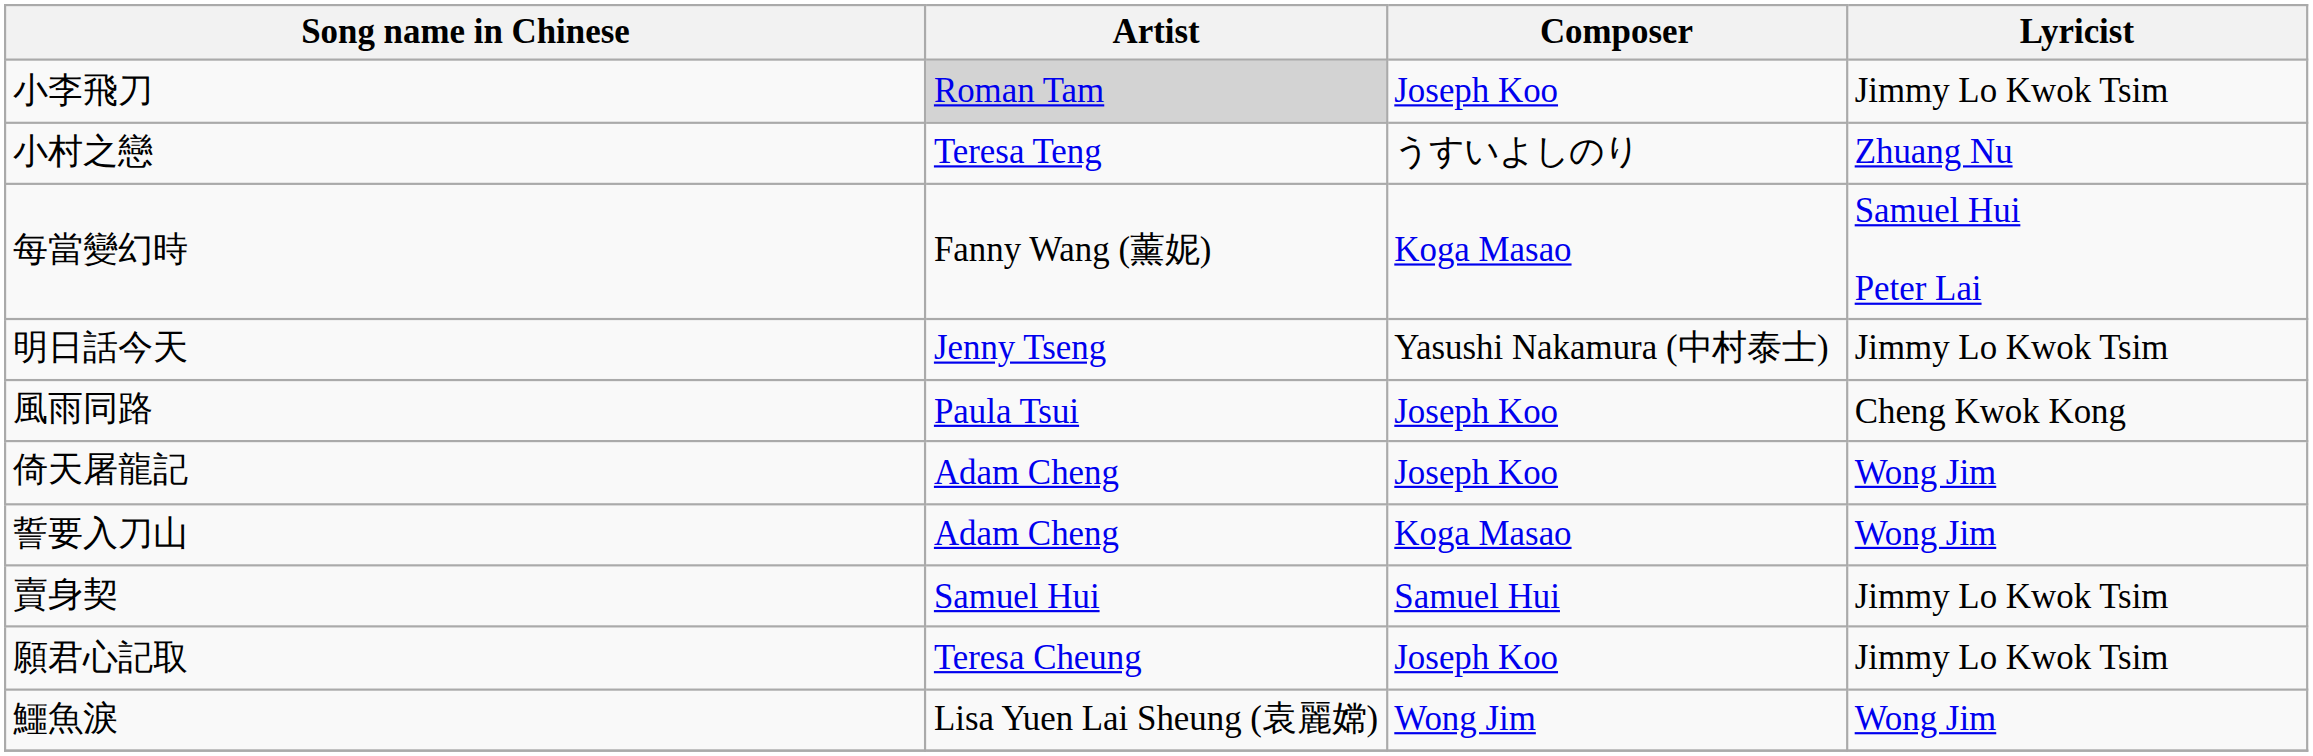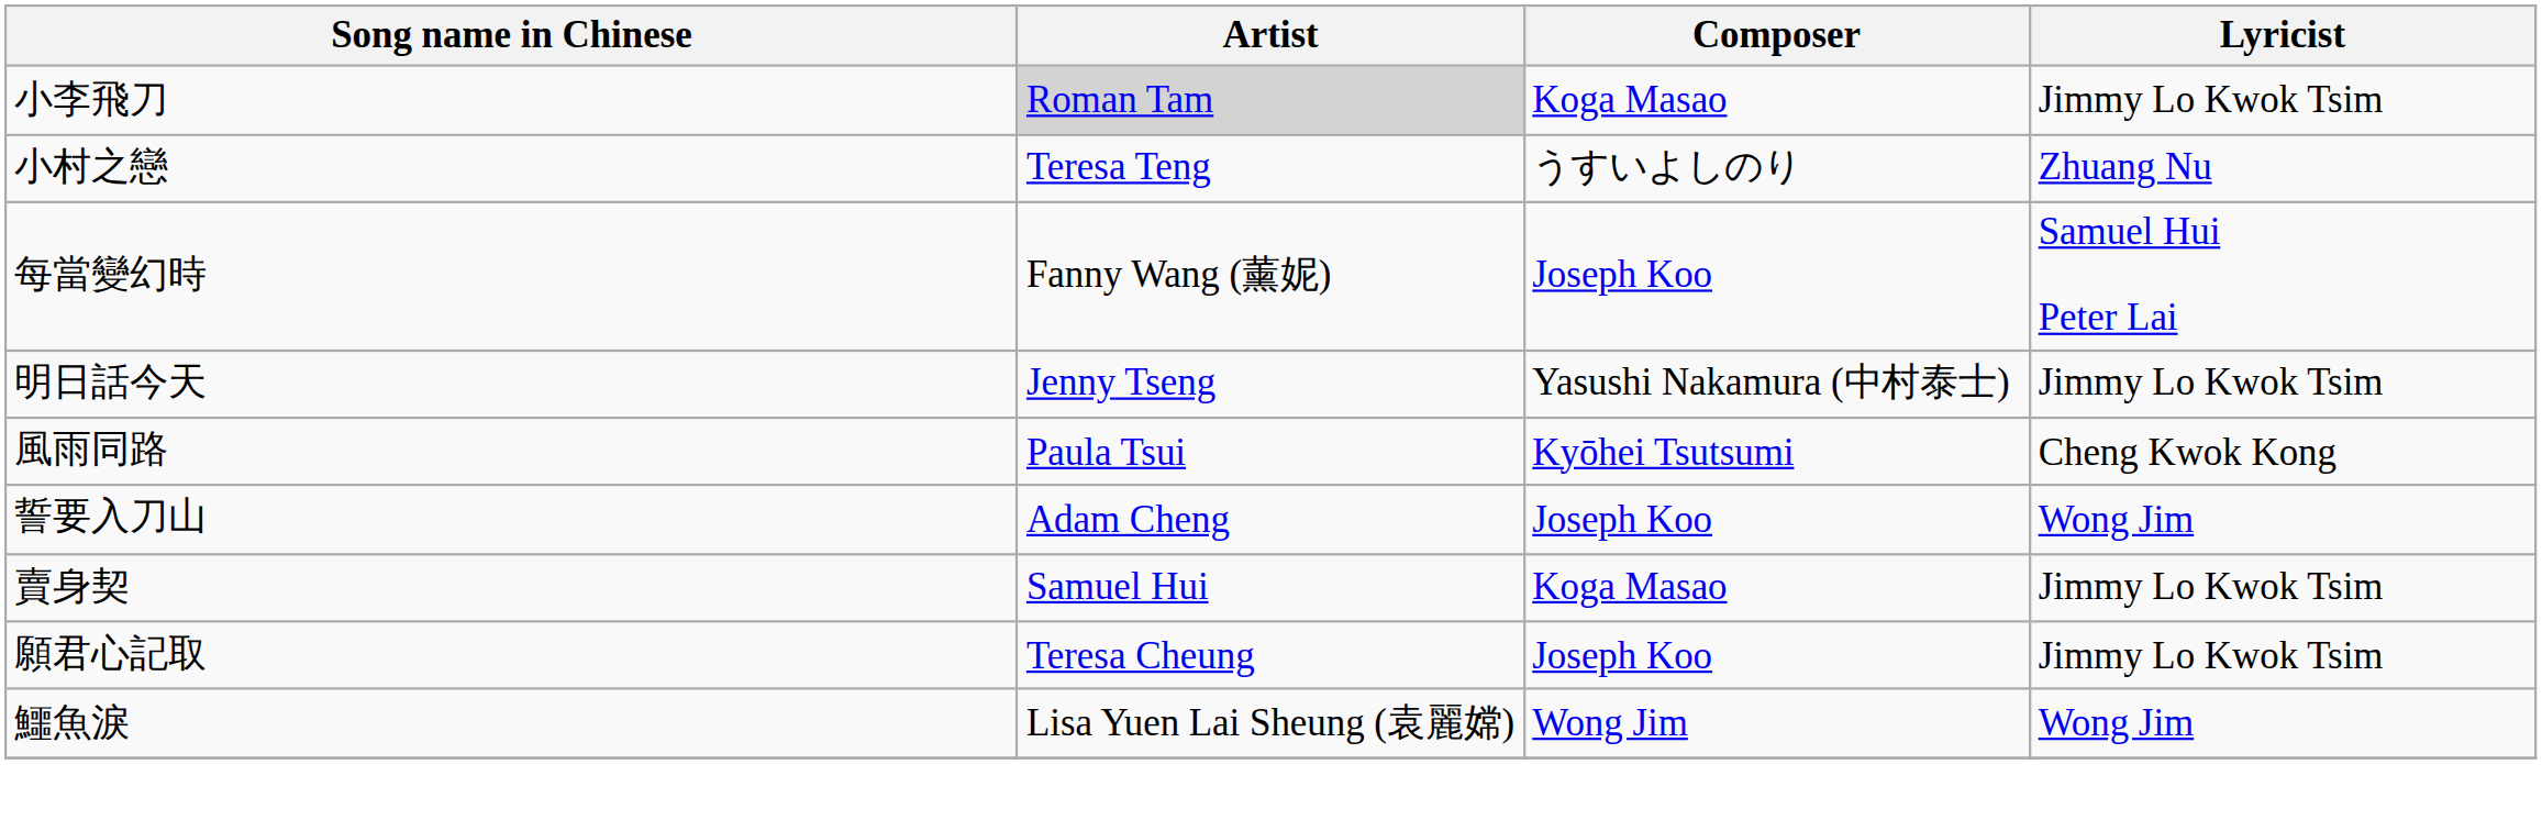 <table class="wikitable">
 <tr>
 <th width=40%>Song name in Chinese</th>
 <th width=20%>Artist</th>
 <th width=20%>Composer</th>
 <th width=20%>Lyricist</th>
 </tr>
 <tr>
 <td>小李飛刀</td>
 <td style="background: lightgrey;"><a href='#'>Roman Tam</a></td>
-<td><a href='#'>Joseph Koo</a></td>
+<td><a href='#'>Koga Masao</a></td>
 <td>Jimmy Lo Kwok Tsim</td>
 </tr>
 <tr>
 <td>小村之戀</td>
 <td><a href='#'>Teresa Teng</a></td>
 <td>うすいよしのり</td>
 <td><a href='#'>Zhuang Nu</a></td>
 </tr>
 <tr>
 <td>每當變幻時</td>
 <td>Fanny Wang (薰妮)</td>
-<td><a href='#'>Koga Masao</a></td>
+<td><a href='#'>Joseph Koo</a></td>
 <td><a href='#'>Samuel Hui</a><br><br><a href='#'>Peter Lai</a></td>
 </tr>
 <tr>
 <td>明日話今天</td>
 <td><a href='#'>Jenny Tseng</a></td>
 <td>Yasushi Nakamura (中村泰士)</td>
 <td>Jimmy Lo Kwok Tsim</td>
 </tr>
 <tr>
 <td>風雨同路</td>
 <td><a href='#'>Paula Tsui</a></td>
-<td><a href='#'>Joseph Koo</a></td>
+<td><a href='#'>Kyōhei Tsutsumi</a></td>
 <td>Cheng Kwok Kong</td>
 </tr>
 <tr>
-<td>倚天屠龍記</td>
+<td>誓要入刀山</td>
 <td><a href='#'>Adam Cheng</a></td>
 <td><a href='#'>Joseph Koo</a></td>
 <td><a href='#'>Wong Jim</a></td>
 </tr>
 <tr>
-<td>誓要入刀山</td>
-<td><a href='#'>Adam Cheng</a></td>
-<td><a href='#'>Koga Masao</a></td>
-<td><a href='#'>Wong Jim</a></td>
-</tr>
-<tr>
 <td>賣身契</td>
 <td><a href='#'>Samuel Hui</a></td>
-<td><a href='#'>Samuel Hui</a></td>
+<td><a href='#'>Koga Masao</a></td>
 <td>Jimmy Lo Kwok Tsim</td>
 </tr>
 <tr>
 <td>願君心記取</td>
 <td><a href='#'>Teresa Cheung</a></td>
 <td><a href='#'>Joseph Koo</a></td>
 <td>Jimmy Lo Kwok Tsim</td>
 </tr>
 <tr>
 <td>鱷魚淚</td>
 <td>Lisa Yuen Lai Sheung (袁麗嫦)</td>
 <td><a href='#'>Wong Jim</a></td>
 <td><a href='#'>Wong Jim</a></td>
 </tr>
 <tr>
 </tr>
 </table>
